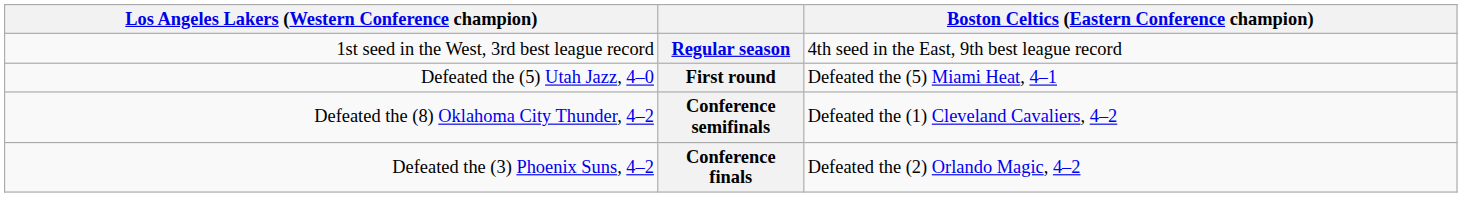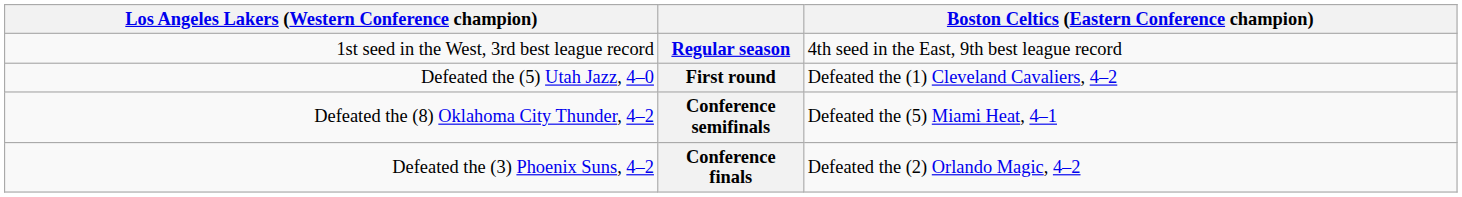 <table style="width:100%;" class="wikitable">
 <tr valign=top>
 <th colspan="2" style="width:45%;"><a href='#'>Los Angeles Lakers</a> (<a href='#'>Western Conference</a> champion)</th>
 <th></th>
 <th colspan="2" style="width:45%;"><a href='#'>Boston Celtics</a> (<a href='#'>Eastern Conference</a> champion)</th>
 </tr>
 <tr>
 <td align=right>1st seed in the West, 3rd best league record</td>
 <th colspan=2><a href='#'>Regular season</a></th>
 <td align=left>4th seed in the East, 9th best league record</td>
 </tr>
 <tr>
 <td align=right>Defeated the (5) <a href='#'>Utah Jazz</a>, <a href='#'>4–0</a></td>
 <th colspan=2>First round</th>
-<td align=left>Defeated the (5) <a href='#'>Miami Heat</a>, <a href='#'>4–1</a></td>
+<td align=left>Defeated the (1) <a href='#'>Cleveland Cavaliers</a>, <a href='#'>4–2</a></td>
 </tr>
 <tr>
 <td align=right>Defeated the (8) <a href='#'>Oklahoma City Thunder</a>, <a href='#'>4–2</a></td>
 <th colspan=2>Conference semifinals</th>
-<td align=left>Defeated the (1) <a href='#'>Cleveland Cavaliers</a>, <a href='#'>4–2</a></td>
+<td align=left>Defeated the (5) <a href='#'>Miami Heat</a>, <a href='#'>4–1</a></td>
 </tr>
 <tr>
 <td align=right>Defeated the (3) <a href='#'>Phoenix Suns</a>, <a href='#'>4–2</a></td>
 <th colspan=2>Conference finals</th>
 <td align=left>Defeated the (2) <a href='#'>Orlando Magic</a>, <a href='#'>4–2</a></td>
 </tr>
 </table>
